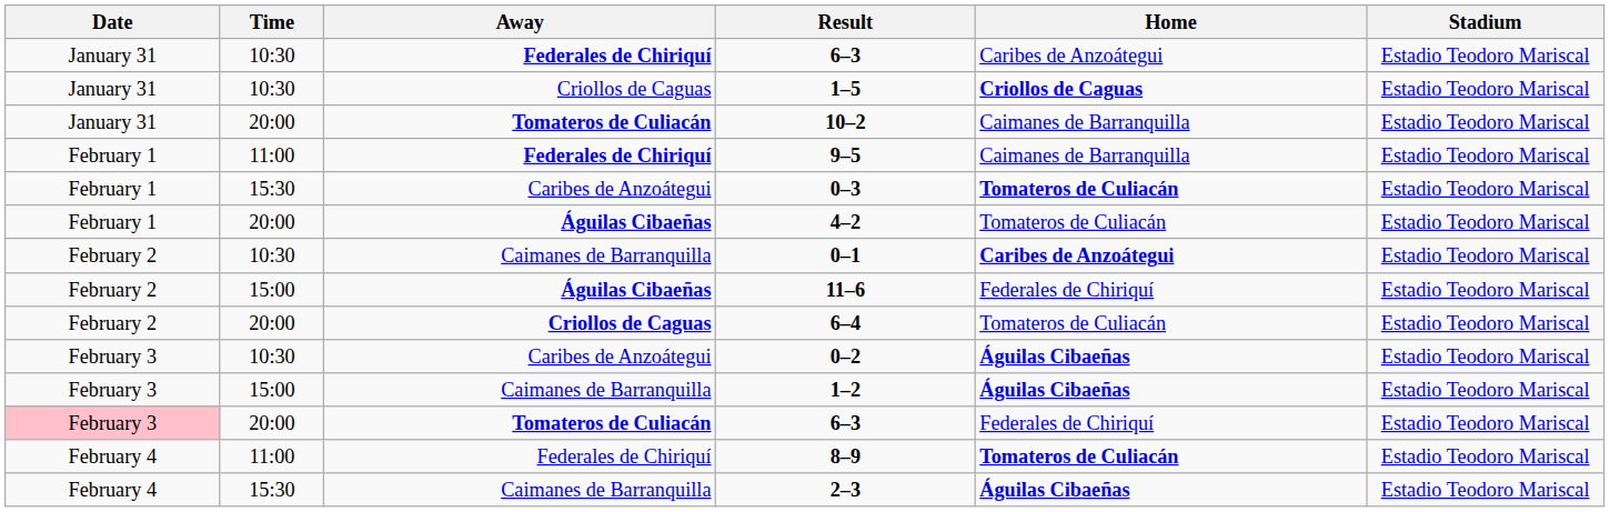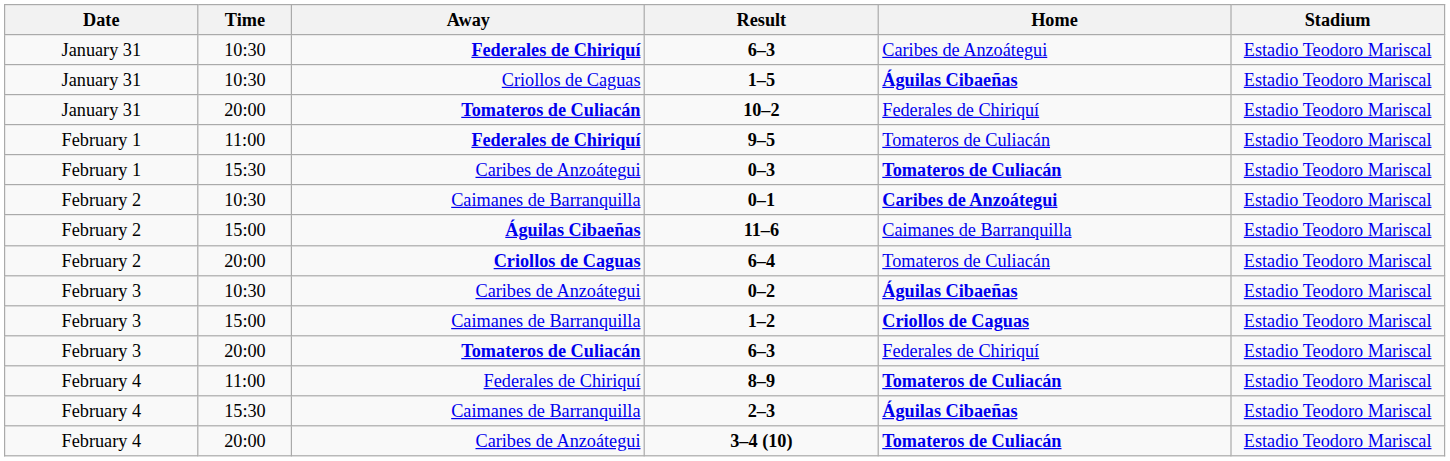 <table class="wikitable" style="font-size:95%; text-align: center; width: 95%;">
 <tr>
 <th width="90">Date</th>
 <th width="40">Time</th>
 <th width="170">Away</th>
 <th width="110">Result</th>
 <th width="170">Home</th>
 <th width="100">Stadium</th>
 </tr>
 <tr align=center>
 <td>January 31</td>
 <td>10:30</td>
 <td align=right><strong><a href='#'>Federales de Chiriquí</a></strong> </td>
 <td><strong>6–3</strong></td>
 <td align=left> <a href='#'>Caribes de Anzoátegui</a></td>
 <td><a href='#'>Estadio Teodoro Mariscal</a></td>
 </tr>
 <tr align=center>
 <td>January 31</td>
 <td>10:30</td>
 <td align=right><a href='#'>Criollos de Caguas</a> </td>
 <td><strong>1–5</strong></td>
-<td align=left> <strong><a href='#'>Criollos de Caguas</a> </strong></td>
+<td align=left> <strong><a href='#'>Águilas Cibaeñas</a></strong></td>
 <td><a href='#'>Estadio Teodoro Mariscal</a></td>
 </tr>
 <tr align=center>
 <td>January 31</td>
 <td>20:00</td>
 <td align=right><strong><a href='#'>Tomateros de Culiacán</a></strong> </td>
 <td><strong>10–2</strong></td>
-<td align=left> <a href='#'>Caimanes de Barranquilla</a></td>
+<td align=left> <a href='#'>Federales de Chiriquí</a></td>
 <td><a href='#'>Estadio Teodoro Mariscal</a></td>
 </tr>
 <tr align=center>
 <td>February 1</td>
 <td>11:00</td>
 <td align=right><strong><a href='#'>Federales de Chiriquí</a></strong> </td>
 <td><strong>9–5</strong></td>
-<td align=left> <a href='#'>Caimanes de Barranquilla</a></td>
+<td align=left> <a href='#'>Tomateros de Culiacán</a></td>
 <td><a href='#'>Estadio Teodoro Mariscal</a></td>
 </tr>
 <tr align=center>
 <td>February 1</td>
 <td>15:30</td>
 <td align=right><a href='#'>Caribes de Anzoátegui</a> </td>
 <td><strong>0–3</strong></td>
 <td align=left> <strong><a href='#'>Tomateros de Culiacán</a> </strong></td>
-<td><a href='#'>Estadio Teodoro Mariscal</a></td>
-</tr>
-<tr align=center>
-<td>February 1</td>
-<td>20:00</td>
-<td align=right><strong><a href='#'>Águilas Cibaeñas</a></strong> </td>
-<td><strong>4–2</strong></td>
-<td align=left> <a href='#'>Tomateros de Culiacán</a></td>
 <td><a href='#'>Estadio Teodoro Mariscal</a></td>
 </tr>
 <tr align=center>
 <td>February 2</td>
 <td>10:30</td>
 <td align=right><a href='#'>Caimanes de Barranquilla</a> </td>
 <td><strong>0–1</strong></td>
 <td align=left> <strong><a href='#'>Caribes de Anzoátegui</a></strong></td>
 <td><a href='#'>Estadio Teodoro Mariscal</a></td>
 </tr>
 <tr align=center>
 <td>February 2</td>
 <td>15:00</td>
 <td align=right><strong><a href='#'>Águilas Cibaeñas</a></strong> </td>
 <td><strong>11–6</strong></td>
-<td align=left> <a href='#'>Federales de Chiriquí</a></td>
+<td align=left> <a href='#'>Caimanes de Barranquilla</a></td>
 <td><a href='#'>Estadio Teodoro Mariscal</a></td>
 </tr>
 <tr align=center>
 <td>February 2</td>
 <td>20:00</td>
 <td align=right><strong><a href='#'>Criollos de Caguas</a></strong> </td>
 <td><strong>6–4</strong></td>
 <td align=left> <a href='#'>Tomateros de Culiacán</a></td>
 <td><a href='#'>Estadio Teodoro Mariscal</a></td>
 </tr>
 <tr align=center>
 <td>February 3</td>
 <td>10:30</td>
 <td align=right><a href='#'>Caribes de Anzoátegui</a> </td>
 <td><strong>0–2</strong></td>
 <td align=left> <strong><a href='#'>Águilas Cibaeñas</a></strong></td>
 <td><a href='#'>Estadio Teodoro Mariscal</a></td>
 </tr>
 <tr align=center>
 <td>February 3</td>
 <td>15:00</td>
 <td align=right><a href='#'>Caimanes de Barranquilla</a> </td>
 <td><strong>1–2</strong></td>
-<td align=left> <strong><a href='#'>Águilas Cibaeñas</a></strong></td>
+<td align=left> <strong><a href='#'>Criollos de Caguas</a> </strong></td>
 <td><a href='#'>Estadio Teodoro Mariscal</a></td>
 </tr>
 <tr align=center>
-<td style="background: pink;">February 3</td>
+<td>February 3</td>
 <td>20:00</td>
 <td align=right><strong><a href='#'>Tomateros de Culiacán</a></strong>  </td>
 <td><strong>6–3</strong></td>
 <td align=left> <a href='#'>Federales de Chiriquí</a></td>
 <td><a href='#'>Estadio Teodoro Mariscal</a></td>
 </tr>
 <tr align=center>
 <td>February 4</td>
 <td>11:00</td>
 <td align=right><a href='#'>Federales de Chiriquí</a> </td>
 <td><strong>8–9</strong></td>
 <td align=left> <strong><a href='#'>Tomateros de Culiacán</a> </strong></td>
 <td><a href='#'>Estadio Teodoro Mariscal</a></td>
 </tr>
 <tr align=center>
 <td>February 4</td>
 <td>15:30</td>
 <td align=right><a href='#'>Caimanes de Barranquilla</a> </td>
 <td><strong>2–3</strong></td>
 <td align=left> <strong><a href='#'>Águilas Cibaeñas</a></strong></td>
 <td><a href='#'>Estadio Teodoro Mariscal</a></td>
 </tr>
+<tr align=center>
+<td>February 4</td>
+<td>20:00</td>
+<td align=right><a href='#'>Caribes de Anzoátegui</a> </td>
+<td><strong>3–4 (10)</strong></td>
+<td align=left> <strong><a href='#'>Tomateros de Culiacán</a> </strong></td>
+<td><a href='#'>Estadio Teodoro Mariscal</a></td>
+</tr>
 </table>
